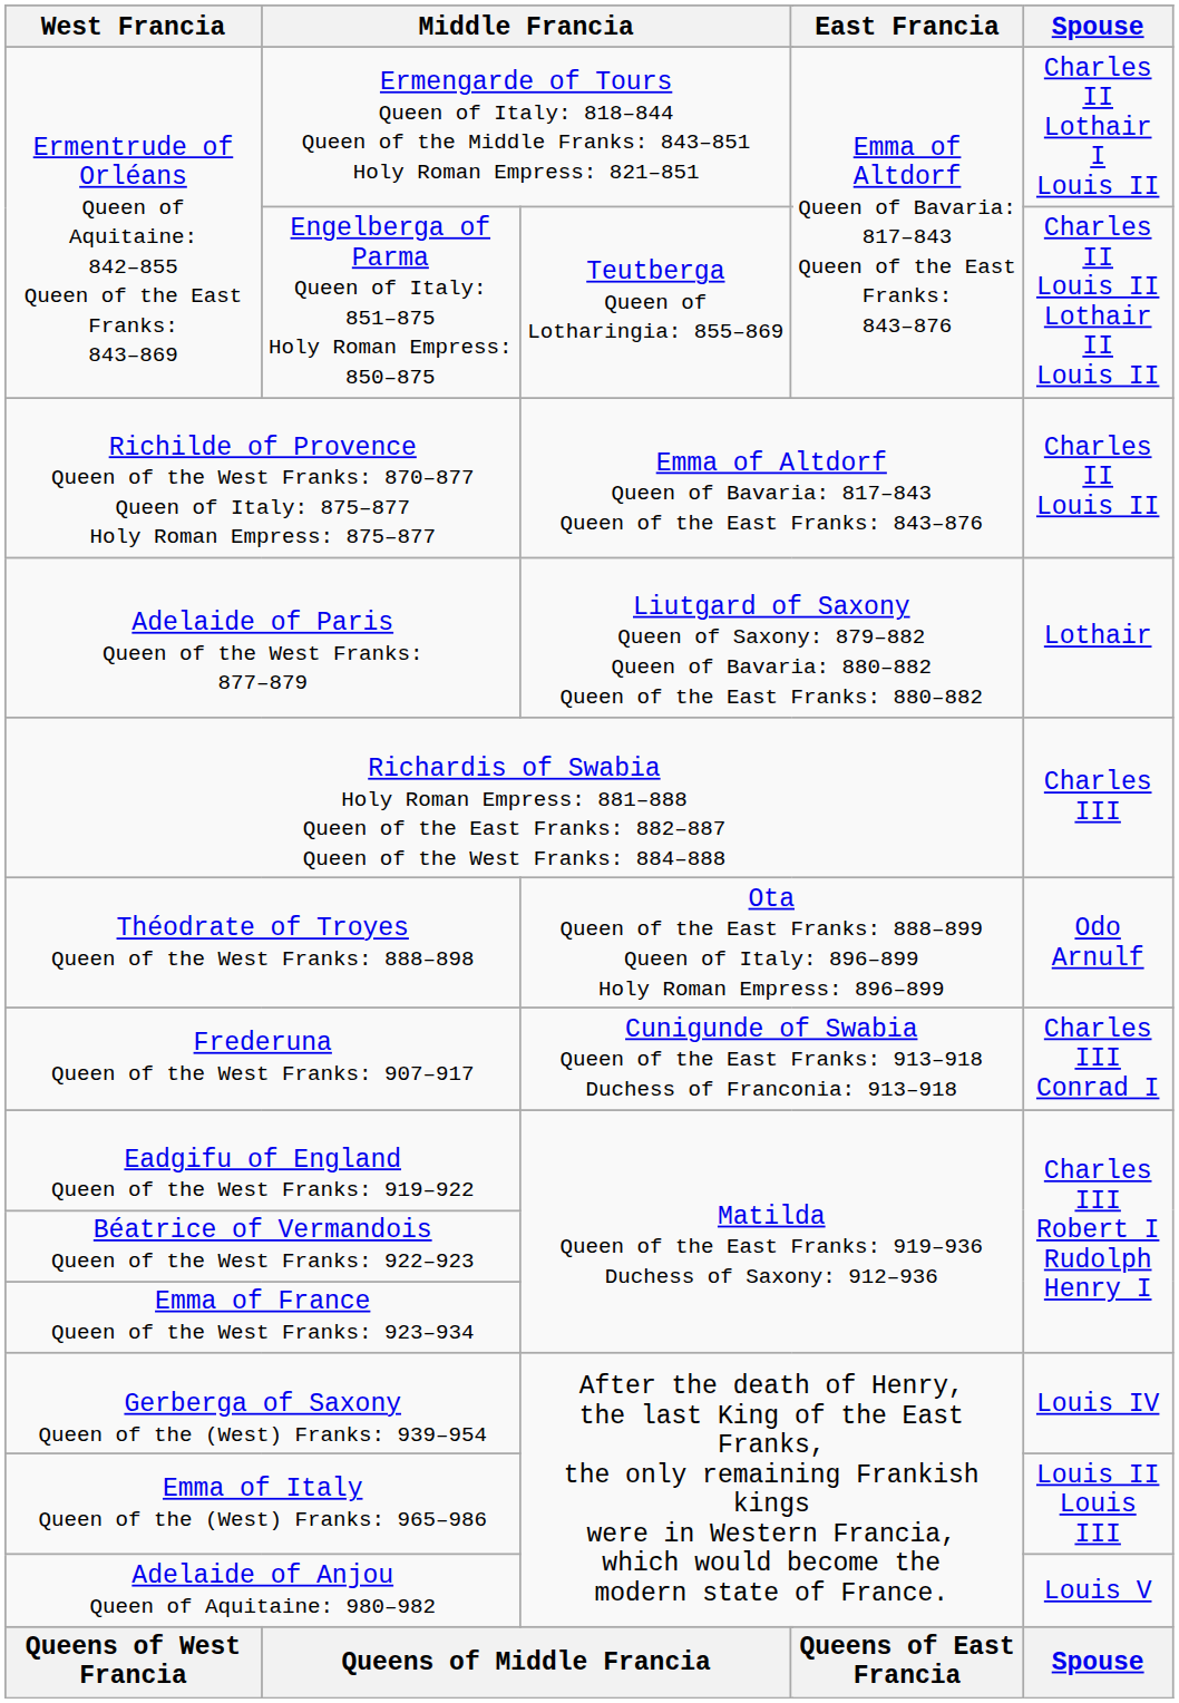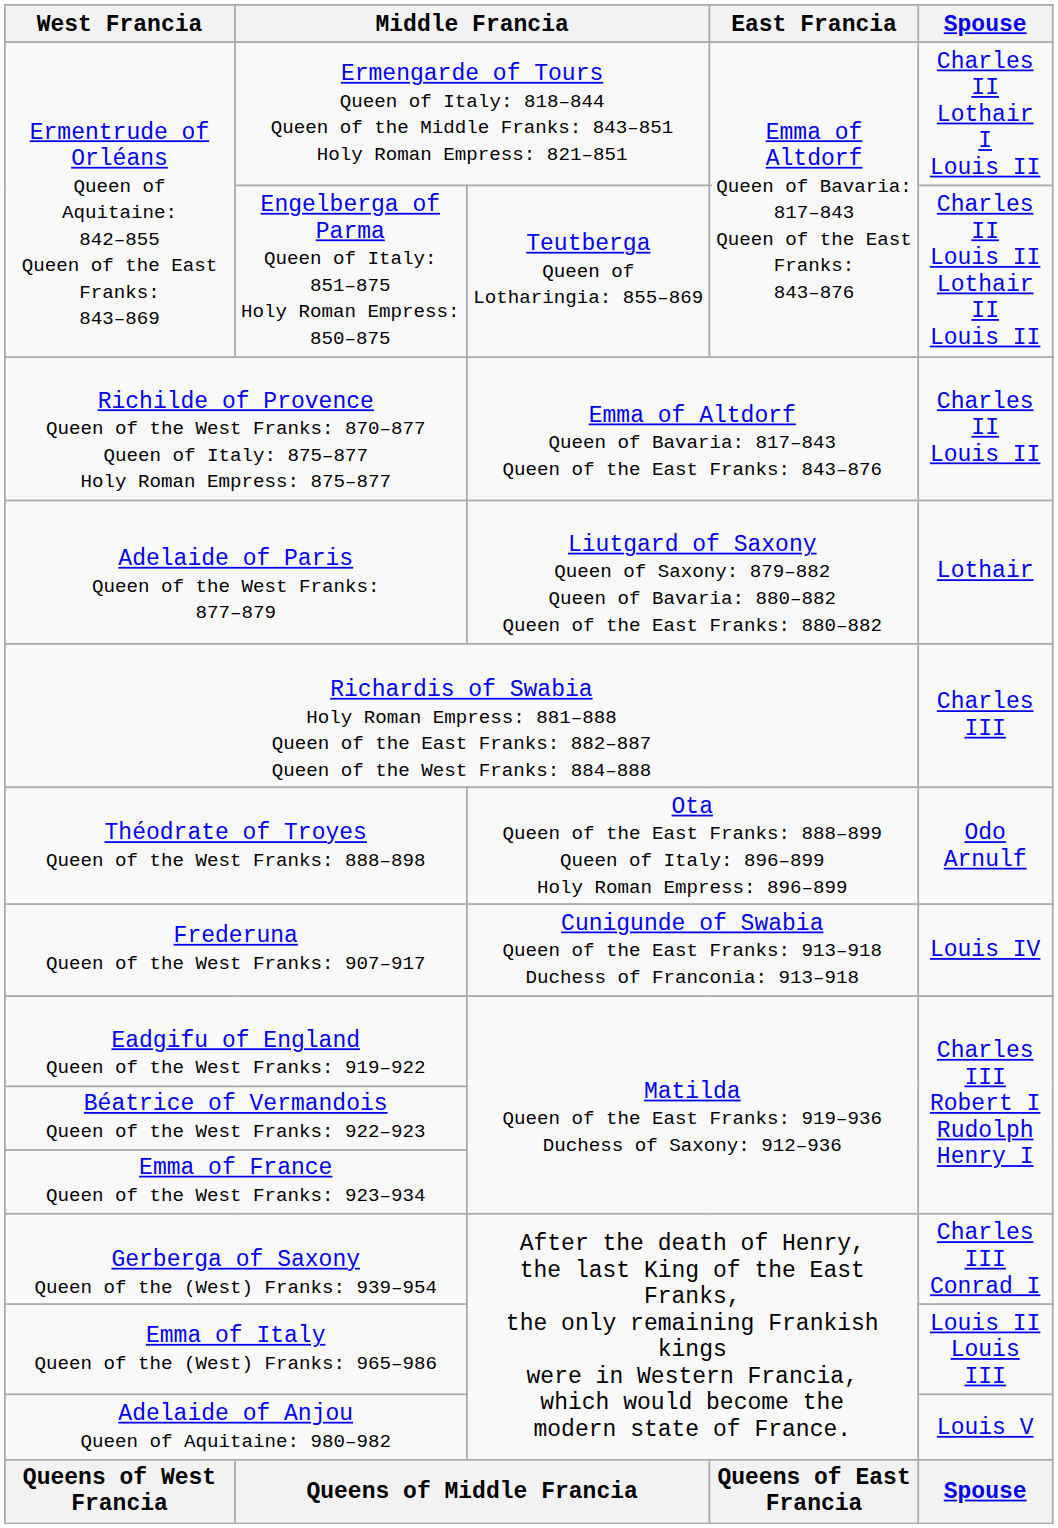 <table width=95% class="wikitable">
 <tr>
 <th align="center" colspan="3">West Francia</th>
 <th align="center" colspan="4">Middle Francia</th>
 <th align="center" colspan="3">East Francia</th>
 <th align="center"><a href='#'>Spouse</a></th>
 </tr>
 <tr>
 <td rowspan="2" colspan="3" align="center"><br><br><a href='#'>Ermentrude of Orléans</a> <br><small>Queen of Aquitaine:<br> 842–855<br>Queen of the East Franks: <br>843–869</small></td>
 <td align="center" colspan="4"><a href='#'>Ermengarde of Tours</a> <small><br>Queen of Italy: 818–844<br>Queen of the Middle Franks: 843–851<br>Holy Roman Empress: 821–851</small></td>
 <td rowspan="2" colspan="3" align="center"><br><a href='#'>Emma of Altdorf</a> <small><br>Queen of Bavaria:<br> 817–843<br>Queen of the East Franks:<br> 843–876</small></td>
 <td align="center"><a href='#'>Charles II</a><br><a href='#'>Lothair I</a><br><a href='#'>Louis II</a></td>
 </tr>
 <tr>
 <td align="center" colspan="2"><a href='#'>Engelberga of Parma</a> <small><br>Queen of Italy: 851–875<br>Holy Roman Empress: 850–875</small></td>
 <td align="center" colspan="2"><a href='#'>Teutberga</a> <small><br>Queen of Lotharingia: 855–869</small></td>
 <td align="center"><a href='#'>Charles II</a><br> <a href='#'>Louis II</a><br><a href='#'>Lothair II</a> <br><a href='#'>Louis II</a></td>
 </tr>
 <tr>
 <td align="center" colspan="5"><br><a href='#'>Richilde of Provence</a> <small><br>Queen of the West Franks: 870–877<br>Queen of Italy: 875–877<br>Holy Roman Empress: 875–877</small></td>
 <td align="center" colspan="5"><br><a href='#'>Emma of Altdorf</a> <small><br>Queen of Bavaria: 817–843<br>Queen of the East Franks: 843–876</small></td>
 <td align="center"><a href='#'>Charles II</a><br><a href='#'>Louis II</a></td>
 </tr>
 <tr>
 <td align="center" colspan="5"><br><a href='#'>Adelaide of Paris</a> <small><br>Queen of the West Franks:<br> 877–879</small></td>
 <td align="center" colspan="5"><br><a href='#'>Liutgard of Saxony</a> <small><br>Queen of Saxony: 879–882<br>Queen of Bavaria: 880–882<br>Queen of the East Franks: 880–882</small></td>
 <td align="center"><a href='#'>Lothair</a></td>
 </tr>
 <tr>
 <td align="center" colspan="10"><br> <a href='#'>Richardis of Swabia</a> <small><br>Holy Roman Empress: 881–888<br>Queen of the East Franks: 882–887<br>Queen of the West Franks: 884–888</small></td>
 <td align="center"><a href='#'>Charles III</a></td>
 </tr>
 <tr>
 <td align="center" colspan="5"><a href='#'>Théodrate of Troyes</a> <small><br>Queen of the West Franks: 888–898</small></td>
 <td align="center" colspan="5"><a href='#'>Ota</a> <small><br>Queen of the East Franks: 888–899<br>Queen of Italy: 896–899<br>Holy Roman Empress: 896–899</small></td>
 <td align="center"><a href='#'>Odo</a><br><a href='#'>Arnulf</a></td>
 </tr>
 <tr>
 <td align="center" colspan="5"><a href='#'>Frederuna</a> <small><br>Queen of the West Franks: 907–917</small></td>
 <td align="center" colspan="5"><a href='#'>Cunigunde of Swabia</a> <small><br>Queen of the East Franks: 913–918<br>Duchess of Franconia: 913–918</small></td>
-<td align="center"><a href='#'>Charles III</a><br><a href='#'>Conrad I</a></td>
+<td align="center"><a href='#'>Louis IV</a></td>
 </tr>
 <tr>
 <td align="center" colspan="5"><br><a href='#'>Eadgifu of England</a> <small><br>Queen of the West Franks: 919–922</small></td>
 <td align="center" colspan="5" rowspan="3"><br> <a href='#'>Matilda</a> <small><br>Queen of the East Franks: 919–936<br>Duchess of Saxony: 912–936</small></td>
 <td align="center" rowspan="3"><a href='#'>Charles III</a><br><a href='#'>Robert I</a><br><a href='#'>Rudolph</a><br><a href='#'>Henry I</a></td>
 </tr>
 <tr>
 <td align="center" colspan="5"><a href='#'>Béatrice of Vermandois</a> <small><br>Queen of the West Franks: 922–923</small></td>
 </tr>
 <tr>
 <td align="center" colspan="5"><a href='#'>Emma of France</a> <small><br>Queen of the West Franks: 923–934</small></td>
 </tr>
 <tr>
 <td align="center" colspan="5"><br><a href='#'>Gerberga of Saxony</a> <small><br>Queen of the (West) Franks: 939–954</small></td>
 <td align="center" colspan="5" rowspan="3">After the death of Henry, <br> the last King of the East Franks,<br> the only remaining Frankish kings <br>  were in Western Francia, <br> which would become the <br>  modern state of France.</td>
-<td align="center"><a href='#'>Louis IV</a></td>
+<td align="center"><a href='#'>Charles III</a><br><a href='#'>Conrad I</a></td>
 </tr>
 <tr>
 <td align="center" colspan="5"><a href='#'>Emma of Italy</a> <small><br>Queen of the (West) Franks: 965–986</small></td>
 <td align="center"><a href='#'>Louis II</a><br><a href='#'>Louis III</a></td>
 </tr>
 <tr>
 <td align="center" colspan="5"><a href='#'>Adelaide of Anjou</a> <small><br>Queen of Aquitaine: 980–982</small></td>
 <td align="center"><a href='#'>Louis V</a></td>
 </tr>
 <tr>
 <th align="center" colspan="3">Queens of West Francia</th>
 <th align="center" colspan="4">Queens of Middle Francia</th>
 <th align="center" colspan="3">Queens of East Francia</th>
 <th align="center"><a href='#'>Spouse</a></th>
 </tr>
 </table>
